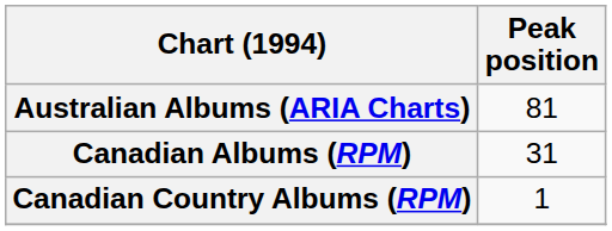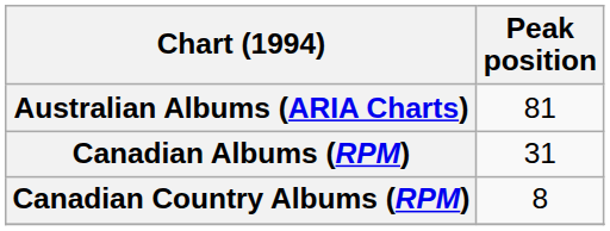 <table class="wikitable sortable plainrowheaders" style="text-align:center">
 <tr>
 <th scope="col">Chart (1994)</th>
 <th scope="col">Peak<br>position</th>
 </tr>
 <tr>
 <th scope="row">Australian Albums (<a href='#'>ARIA Charts</a>)</th>
 <td>81</td>
 </tr>
 <tr>
 <th scope="row">Canadian Albums (<em><a href='#'>RPM</a></em>)</th>
 <td>31</td>
 </tr>
 <tr>
 <th scope="row">Canadian Country Albums (<em><a href='#'>RPM</a></em>)</th>
-<td>1</td>
+<td>8</td>
 </tr>
 <tr>
 </tr>
 <tr>
 </tr>
 </table>
